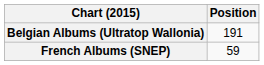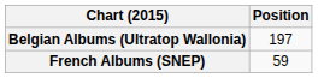 <table class="wikitable sortable plainrowheaders" style="text-align:center">
 <tr>
 <th scope="col">Chart (2015)</th>
 <th scope="col">Position</th>
 </tr>
 <tr>
 <th scope="row">Belgian Albums (Ultratop Wallonia)</th>
-<td>191</td>
+<td>197</td>
 </tr>
 <tr>
 <th scope="row">French Albums (SNEP)</th>
 <td>59</td>
 </tr>
 </table>
